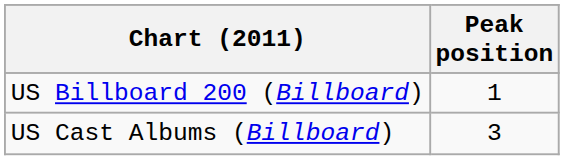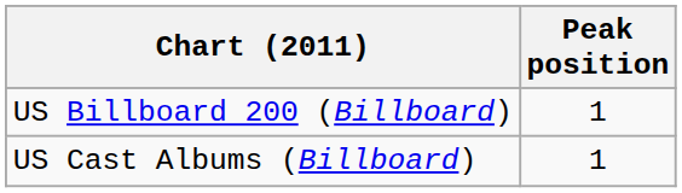 <table class="wikitable">
 <tr>
 <th>Chart (2011)</th>
 <th>Peak<br>position</th>
 </tr>
 <tr>
 <td>US <a href='#'>Billboard 200</a> (<em><a href='#'>Billboard</a></em>)</td>
 <td style="text-align:center;">1</td>
 </tr>
 <tr>
 <td>US Cast Albums (<em><a href='#'>Billboard</a></em>)</td>
-<td style="text-align:center;">3</td>
+<td style="text-align:center;">1</td>
 </tr>
 </table>
